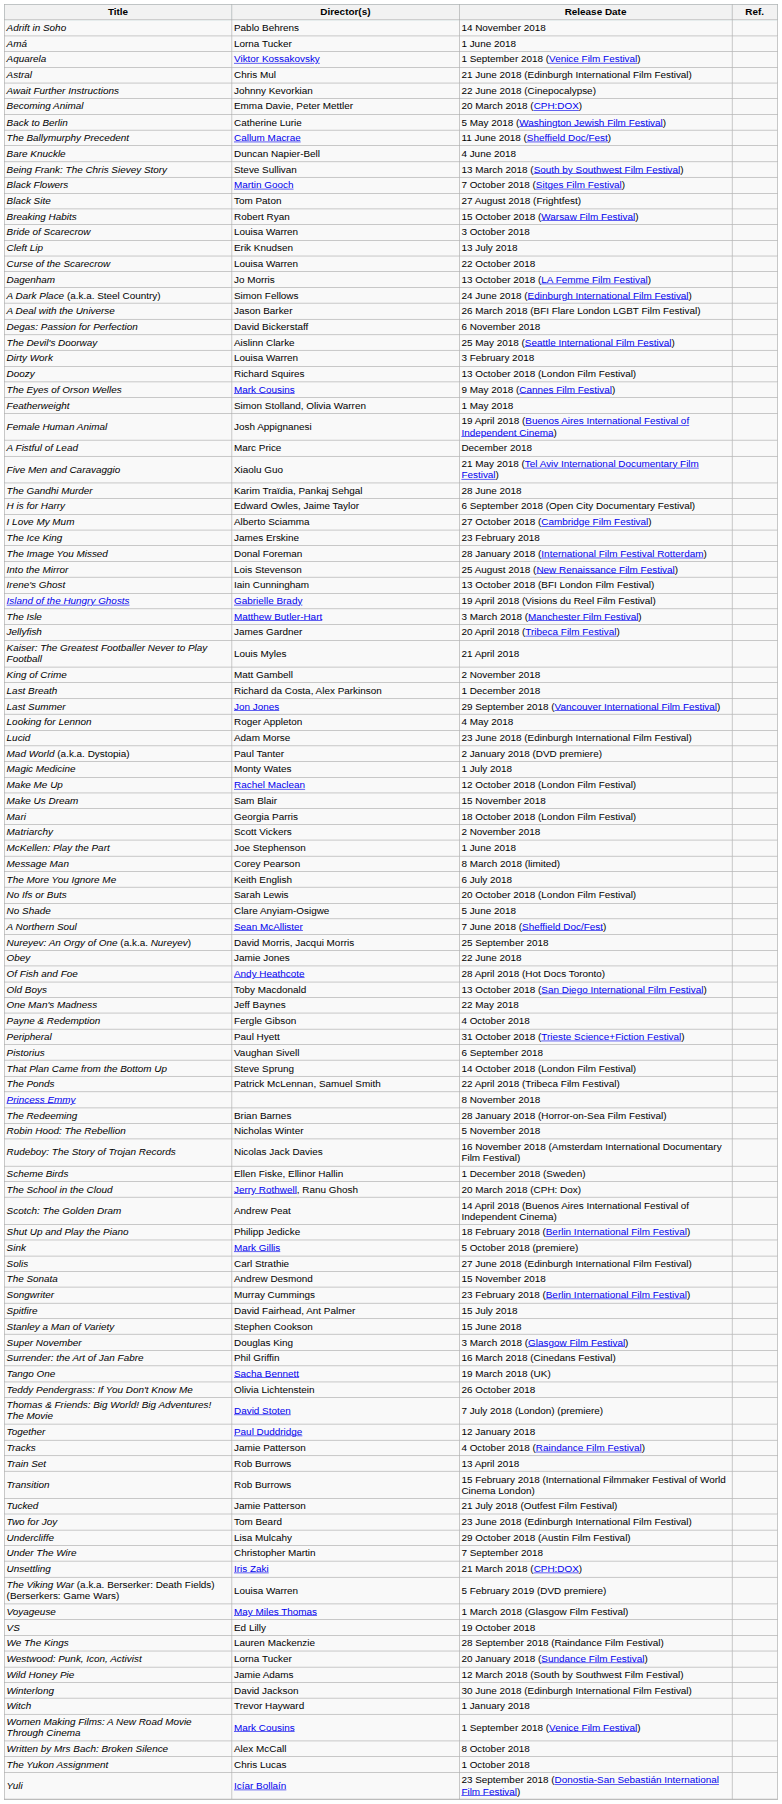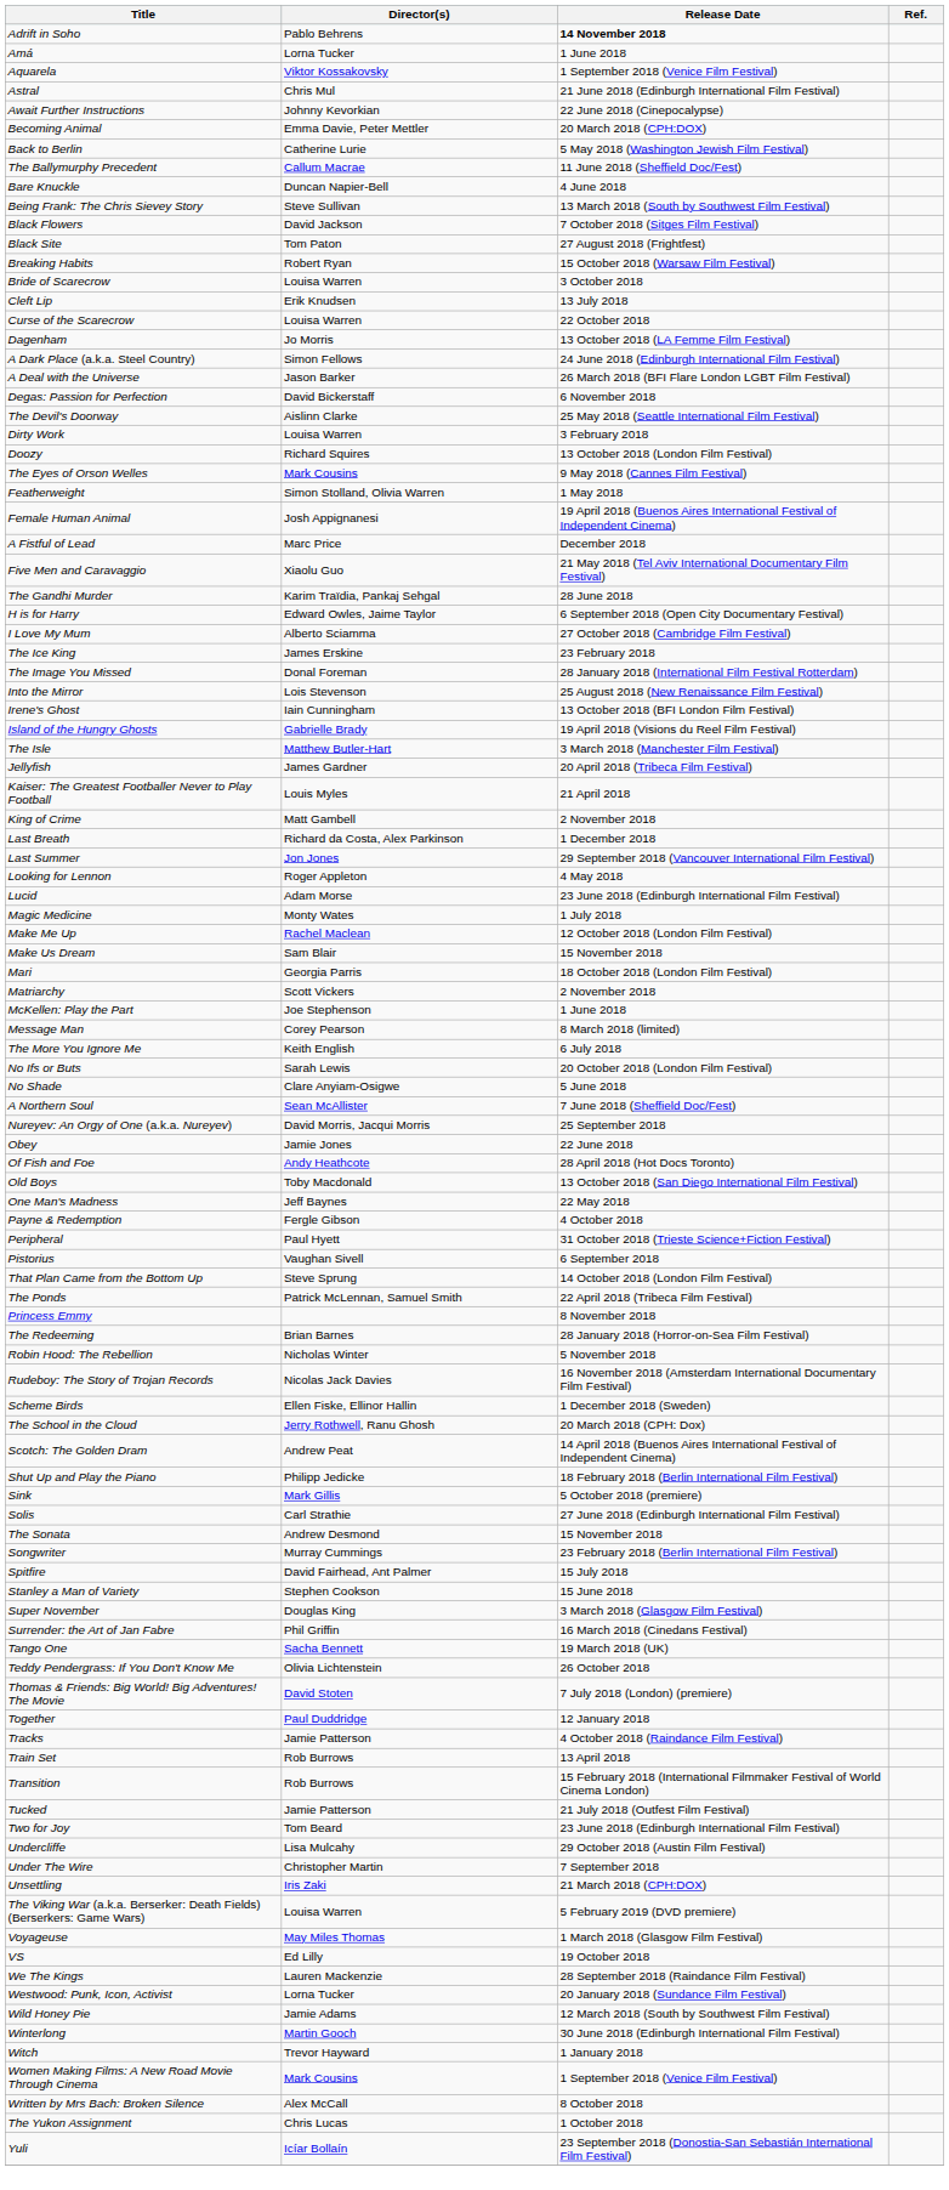 <table class="wikitable">
 <tr style="background:#b0e0e6; text-align:center;">
 <th style="width:25%;">Title</th>
 <th style="width:25%;">Director(s)</th>
 <th style="width:30%;">Release Date</th>
 <th style="width:5%;">Ref.</th>
 </tr>
 <tr>
 <td><em>Adrift in Soho</em></td>
 <td>Pablo Behrens</td>
-<td>14 November 2018</td>
+<td><strong>14 November 2018</strong></td>
 <td></td>
 </tr>
 <tr>
 <td><em>Amá</em></td>
 <td>Lorna Tucker</td>
 <td>1 June 2018</td>
 <td></td>
 </tr>
 <tr>
 <td><em>Aquarela</em></td>
 <td><a href='#'>Viktor Kossakovsky</a></td>
 <td>1 September 2018 (<a href='#'>Venice Film Festival</a>)</td>
 <td></td>
 </tr>
 <tr>
 <td><em>Astral</em></td>
 <td>Chris Mul</td>
 <td>21 June 2018 (Edinburgh International Film Festival)</td>
 <td></td>
 </tr>
 <tr>
 <td><em>Await Further Instructions</em></td>
 <td>Johnny Kevorkian</td>
 <td>22 June 2018	(Cinepocalypse)</td>
 <td></td>
 </tr>
 <tr>
 <td><em>Becoming Animal</em></td>
 <td>Emma Davie, Peter Mettler</td>
 <td>20 March 2018 (<a href='#'>CPH:DOX</a>)</td>
 <td></td>
 </tr>
 <tr>
 <td><em>Back to Berlin</em></td>
 <td>Catherine Lurie</td>
 <td>5 May 2018 (<a href='#'>Washington Jewish Film Festival</a>)</td>
 <td></td>
 </tr>
 <tr>
 <td><em>The Ballymurphy Precedent</em></td>
 <td><a href='#'>Callum Macrae</a></td>
 <td>11 June 2018	(<a href='#'>Sheffield Doc/Fest</a>)</td>
 <td></td>
 </tr>
 <tr>
 <td><em>Bare Knuckle</em></td>
 <td>Duncan Napier-Bell</td>
 <td>4 June 2018</td>
 <td></td>
 </tr>
 <tr>
 <td><em>Being Frank: The Chris Sievey Story</em></td>
 <td>Steve Sullivan</td>
 <td>13 March 2018 (<a href='#'>South by Southwest Film Festival</a>)</td>
 <td></td>
 </tr>
 <tr>
 <td><em>Black Flowers</em></td>
-<td><a href='#'>Martin Gooch</a></td>
+<td>David Jackson</td>
 <td>7 October 2018 (<a href='#'>Sitges Film Festival</a>)</td>
 <td></td>
 </tr>
 <tr>
 <td><em>Black Site</em></td>
 <td>Tom Paton</td>
 <td>27 August 2018 (Frightfest)</td>
 <td></td>
 </tr>
 <tr>
 <td><em>Breaking Habits</em></td>
 <td>Robert Ryan</td>
 <td>15 October 2018 (<a href='#'>Warsaw Film Festival</a>)</td>
 <td></td>
 </tr>
 <tr>
 <td><em>Bride of Scarecrow</em></td>
 <td>Louisa Warren</td>
 <td>3 October 2018</td>
 <td></td>
 </tr>
 <tr>
 <td><em>Cleft Lip</em></td>
 <td>Erik Knudsen</td>
 <td>13 July 2018</td>
 <td></td>
 </tr>
 <tr>
 <td><em>Curse of the Scarecrow</em></td>
 <td>Louisa Warren</td>
 <td>22 October 2018</td>
 <td></td>
 </tr>
 <tr>
 <td><em>Dagenham</em></td>
 <td>Jo Morris</td>
 <td>13 October 2018 (<a href='#'>LA Femme Film Festival</a>)</td>
 <td></td>
 </tr>
 <tr>
 <td><em>A Dark Place</em> (a.k.a. Steel Country)</td>
 <td>Simon Fellows</td>
 <td>24 June 2018	(<a href='#'>Edinburgh International Film Festival</a>)</td>
 <td></td>
 </tr>
 <tr>
 <td><em>A Deal with the Universe</em></td>
 <td>Jason Barker</td>
 <td>26 March 2018 (BFI Flare London LGBT Film Festival)</td>
 <td></td>
 </tr>
 <tr>
 <td><em>Degas: Passion for Perfection</em></td>
 <td>David Bickerstaff</td>
 <td>6 November 2018</td>
 <td></td>
 </tr>
 <tr>
 <td><em>The Devil's Doorway</em></td>
 <td>Aislinn Clarke</td>
 <td>25 May 2018 (<a href='#'>Seattle International Film Festival</a>)</td>
 <td></td>
 </tr>
 <tr>
 <td><em>Dirty Work</em></td>
 <td>Louisa Warren</td>
 <td>3 February 2018</td>
 <td></td>
 </tr>
 <tr>
 <td><em>Doozy</em></td>
 <td>Richard Squires</td>
 <td>13 October 2018 (London Film Festival)</td>
 <td></td>
 </tr>
 <tr>
 <td><em>The Eyes of Orson Welles</em></td>
 <td><a href='#'>Mark Cousins</a></td>
 <td>9 May 2018 (<a href='#'>Cannes Film Festival</a>)</td>
 <td></td>
 </tr>
 <tr>
 <td><em>Featherweight</em></td>
 <td>Simon Stolland, Olivia Warren</td>
 <td>1 May 2018</td>
 <td></td>
 </tr>
 <tr>
 <td><em>Female Human Animal</em></td>
 <td>Josh Appignanesi</td>
 <td>19 April 2018 (<a href='#'>Buenos Aires International Festival of Independent Cinema</a>)</td>
 <td></td>
 </tr>
 <tr>
 <td><em>A Fistful of Lead</em></td>
 <td>Marc Price</td>
 <td>December 2018</td>
 <td></td>
 </tr>
 <tr>
 <td><em>Five Men and Caravaggio</em></td>
 <td>Xiaolu Guo</td>
 <td>21 May 2018	(<a href='#'>Tel Aviv International Documentary Film Festival</a>)</td>
 <td></td>
 </tr>
 <tr>
 <td><em>The Gandhi Murder</em></td>
 <td>Karim Traïdia, Pankaj Sehgal</td>
 <td>28 June 2018</td>
 <td></td>
 </tr>
 <tr>
 <td><em>H is for Harry</em></td>
 <td>Edward Owles, Jaime Taylor</td>
 <td>6 September 2018 (Open City Documentary Festival)</td>
 <td></td>
 </tr>
 <tr>
 <td><em>I Love My Mum</em></td>
 <td>Alberto Sciamma</td>
 <td>27 October 2018 (<a href='#'>Cambridge Film Festival</a>)</td>
 <td></td>
 </tr>
 <tr>
 <td><em>The Ice King</em></td>
 <td>James Erskine</td>
 <td>23 February 2018</td>
 <td></td>
 </tr>
 <tr>
 <td><em>The Image You Missed</em></td>
 <td>Donal Foreman</td>
 <td>28 January 2018 (<a href='#'>International Film Festival Rotterdam</a>)</td>
 <td></td>
 </tr>
 <tr>
 <td><em>Into the Mirror</em></td>
 <td>Lois Stevenson</td>
 <td>25 August 2018 (<a href='#'>New Renaissance Film Festival</a>)</td>
 <td></td>
 </tr>
 <tr>
 <td><em>Irene's Ghost</em></td>
 <td>Iain Cunningham</td>
 <td>13 October 2018 (BFI London Film Festival)</td>
 <td></td>
 </tr>
 <tr>
 <td><em><a href='#'>Island of the Hungry Ghosts</a></em></td>
 <td><a href='#'>Gabrielle Brady</a></td>
 <td>19 April 2018 (Visions du Reel Film Festival)</td>
 <td></td>
 </tr>
 <tr>
 <td><em>The Isle</em></td>
 <td><a href='#'>Matthew Butler-Hart</a></td>
 <td>3 March 2018 (<a href='#'>Manchester Film Festival</a>)</td>
 <td></td>
 </tr>
 <tr>
 <td><em>Jellyfish</em></td>
 <td>James Gardner</td>
 <td>20 April 2018 (<a href='#'>Tribeca Film Festival</a>)</td>
 <td></td>
 </tr>
 <tr>
 <td><em>Kaiser: The Greatest Footballer Never to Play Football</em></td>
 <td>Louis Myles</td>
 <td>21 April 2018</td>
 <td></td>
 </tr>
 <tr>
 <td><em>King of Crime</em></td>
 <td>Matt Gambell</td>
 <td>2 November 2018</td>
 <td></td>
 </tr>
 <tr>
 <td><em>Last Breath</em></td>
 <td>Richard da Costa, Alex Parkinson</td>
 <td>1 December 2018</td>
 <td></td>
 </tr>
 <tr>
 <td><em>Last Summer</em></td>
 <td><a href='#'>Jon Jones</a></td>
 <td>29 September 2018 (<a href='#'>Vancouver International Film Festival</a>)</td>
 <td></td>
 </tr>
 <tr>
 <td><em>Looking for Lennon</em></td>
 <td>Roger Appleton</td>
 <td>4 May 2018</td>
 <td></td>
 </tr>
 <tr>
 <td><em>Lucid</em></td>
 <td>Adam Morse</td>
 <td>23 June 2018	(Edinburgh International Film Festival)</td>
-<td></td>
-</tr>
-<tr>
-<td><em>Mad World</em> (a.k.a. Dystopia)</td>
-<td>Paul Tanter</td>
-<td>2 January 2018 (DVD premiere)</td>
 <td></td>
 </tr>
 <tr>
 <td><em>Magic Medicine</em></td>
 <td>Monty Wates</td>
 <td>1 July 2018</td>
 <td></td>
 </tr>
 <tr>
 <td><em>Make Me Up</em></td>
 <td><a href='#'>Rachel Maclean</a></td>
 <td>12 October 2018 (London Film Festival)</td>
 <td></td>
 </tr>
 <tr>
 <td><em>Make Us Dream</em></td>
 <td>Sam Blair</td>
 <td>15 November 2018</td>
 <td></td>
 </tr>
 <tr>
 <td><em>Mari</em></td>
 <td>Georgia Parris</td>
 <td>18 October 2018 (London Film Festival)</td>
 <td></td>
 </tr>
 <tr>
 <td><em>Matriarchy</em></td>
 <td>Scott Vickers</td>
 <td>2 November 2018</td>
 <td></td>
 </tr>
 <tr>
 <td><em>McKellen: Play the Part</em></td>
 <td>Joe Stephenson</td>
 <td>1 June 2018</td>
 <td></td>
 </tr>
 <tr>
 <td><em>Message Man</em></td>
 <td>Corey Pearson</td>
 <td>8 March 2018	(limited)</td>
 <td></td>
 </tr>
 <tr>
 <td><em>The More You Ignore Me</em></td>
 <td>Keith English</td>
 <td>6 July 2018</td>
 <td></td>
 </tr>
 <tr>
 <td><em>No Ifs or Buts</em></td>
 <td>Sarah Lewis</td>
 <td>20 October 2018 (London Film Festival)</td>
 <td></td>
 </tr>
 <tr>
 <td><em>No Shade</em></td>
 <td>Clare Anyiam-Osigwe</td>
 <td>5 June 2018</td>
 <td></td>
 </tr>
 <tr>
 <td><em>A Northern Soul</em></td>
 <td><a href='#'>Sean McAllister</a></td>
 <td>7 June 2018	(<a href='#'>Sheffield Doc/Fest</a>)</td>
 <td></td>
 </tr>
 <tr>
 <td><em>Nureyev: An Orgy of One</em> (a.k.a. <em>Nureyev</em>)</td>
 <td>David Morris, Jacqui Morris</td>
 <td>25 September 2018</td>
 <td></td>
 </tr>
 <tr>
 <td><em>Obey</em></td>
 <td>Jamie Jones</td>
 <td>22 June 2018</td>
 <td></td>
 </tr>
 <tr>
 <td><em>Of Fish and Foe</em></td>
 <td><a href='#'>Andy Heathcote</a></td>
 <td>28 April 2018 (Hot Docs Toronto)</td>
 <td></td>
 </tr>
 <tr>
 <td><em>Old Boys</em></td>
 <td>Toby Macdonald</td>
 <td>13 October 2018 (<a href='#'>San Diego International Film Festival</a>)</td>
 <td></td>
 </tr>
 <tr>
 <td><em>One Man's Madness</em></td>
 <td>Jeff Baynes</td>
 <td>22 May 2018</td>
 <td></td>
 </tr>
 <tr>
 <td><em>Payne & Redemption</em></td>
 <td>Fergle Gibson</td>
 <td>4 October 2018</td>
 <td></td>
 </tr>
 <tr>
 <td><em>Peripheral</em></td>
 <td>Paul Hyett</td>
 <td>31 October 2018 (<a href='#'>Trieste Science+Fiction Festival</a>)</td>
 <td></td>
 </tr>
 <tr>
 <td><em>Pistorius</em></td>
 <td>Vaughan Sivell</td>
 <td>6 September 2018</td>
 <td></td>
 </tr>
 <tr>
 <td><em>That Plan Came from the Bottom Up</em></td>
 <td>Steve Sprung</td>
 <td>14 October 2018 (London Film Festival)</td>
 <td></td>
 </tr>
 <tr>
 <td><em>The Ponds</em></td>
 <td>Patrick McLennan, Samuel Smith</td>
 <td>22 April 2018 (Tribeca Film Festival)</td>
 <td></td>
 </tr>
 <tr>
 <td><em><a href='#'>Princess Emmy</a></em></td>
 <td></td>
 <td>8 November 2018</td>
 <td></td>
 </tr>
 <tr>
 <td><em>The Redeeming</em></td>
 <td>Brian Barnes</td>
 <td>28 January 2018 (Horror-on-Sea Film Festival)</td>
 <td></td>
 </tr>
 <tr>
 <td><em>Robin Hood: The Rebellion</em></td>
 <td>Nicholas Winter</td>
 <td>5 November 2018</td>
 <td></td>
 </tr>
 <tr>
 <td><em>Rudeboy: The Story of Trojan Records</em></td>
 <td>Nicolas Jack Davies</td>
 <td>16 November 2018 (Amsterdam International Documentary Film Festival)</td>
 <td></td>
 </tr>
 <tr>
 <td><em>Scheme Birds</em></td>
 <td>Ellen Fiske, Ellinor Hallin</td>
 <td>1 December 2018 (Sweden)</td>
 <td></td>
 </tr>
 <tr>
 <td><em>The School in the Cloud</em></td>
 <td><a href='#'>Jerry Rothwell</a>, Ranu Ghosh</td>
 <td>20 March 2018 (CPH: Dox)</td>
 <td></td>
 </tr>
 <tr>
 <td><em>Scotch: The Golden Dram</em></td>
 <td>Andrew Peat</td>
 <td>14 April 2018 (Buenos Aires International Festival of Independent Cinema)</td>
 <td></td>
 </tr>
 <tr>
 <td><em>Shut Up and Play the Piano</em></td>
 <td>Philipp Jedicke</td>
 <td>18 February 2018 (<a href='#'>Berlin International Film Festival</a>)</td>
 <td></td>
 </tr>
 <tr>
 <td><em>Sink</em></td>
 <td><a href='#'>Mark Gillis</a></td>
 <td>5 October 2018 (premiere)</td>
 <td></td>
 </tr>
 <tr>
 <td><em>Solis</em></td>
 <td>Carl Strathie</td>
 <td>27 June 2018	(Edinburgh International Film Festival)</td>
 <td></td>
 </tr>
 <tr>
 <td><em>The Sonata</em></td>
 <td>Andrew Desmond</td>
 <td>15 November 2018</td>
 <td></td>
 </tr>
 <tr>
 <td><em>Songwriter</em></td>
 <td>Murray Cummings</td>
 <td>23 February 2018 (<a href='#'>Berlin International Film Festival</a>)</td>
 <td></td>
 </tr>
 <tr>
 <td><em>Spitfire</em></td>
 <td>David Fairhead, Ant Palmer</td>
 <td>15 July 2018</td>
 <td></td>
 </tr>
 <tr>
 <td><em>Stanley a Man of Variety</em></td>
 <td>Stephen Cookson</td>
 <td>15 June 2018</td>
 <td></td>
 </tr>
 <tr>
 <td><em>Super November</em></td>
 <td>Douglas King</td>
 <td>3 March 2018 (<a href='#'>Glasgow Film Festival</a>)</td>
 <td></td>
 </tr>
 <tr>
 <td><em>Surrender: the Art of Jan Fabre</em></td>
 <td>Phil Griffin</td>
 <td>16 March 2018 (Cinedans Festival)</td>
 <td></td>
 </tr>
 <tr>
 <td><em>Tango One</em></td>
 <td><a href='#'>Sacha Bennett</a></td>
 <td>19 March 2018 (UK)</td>
 <td></td>
 </tr>
 <tr>
 <td><em>Teddy Pendergrass: If You Don't Know Me</em></td>
 <td>Olivia Lichtenstein</td>
 <td>26 October 2018</td>
 <td></td>
 </tr>
 <tr>
 <td><em>Thomas & Friends: Big World! Big Adventures! The Movie</em></td>
 <td><a href='#'>David Stoten</a></td>
 <td>7 July 2018 (London) (premiere)</td>
 <td></td>
 </tr>
 <tr>
 <td><em>Together</em></td>
 <td><a href='#'>Paul Duddridge</a></td>
 <td>12 January 2018</td>
 <td></td>
 </tr>
 <tr>
 <td><em>Tracks</em></td>
 <td>Jamie Patterson</td>
 <td>4 October 2018 (<a href='#'>Raindance Film Festival</a>)</td>
 <td></td>
 </tr>
 <tr>
 <td><em>Train Set</em></td>
 <td>Rob Burrows</td>
 <td>13 April 2018</td>
 <td></td>
 </tr>
 <tr>
 <td><em>Transition</em></td>
 <td>Rob Burrows</td>
 <td>15 February 2018 (International Filmmaker Festival of World Cinema London)</td>
 <td></td>
 </tr>
 <tr>
 <td><em>Tucked</em></td>
 <td>Jamie Patterson</td>
 <td>21 July 2018	(Outfest Film Festival)</td>
 <td></td>
 </tr>
 <tr>
 <td><em>Two for Joy</em></td>
 <td>Tom Beard</td>
 <td>23 June 2018	(Edinburgh International Film Festival)</td>
 <td></td>
 </tr>
 <tr>
 <td><em>Undercliffe</em></td>
 <td>Lisa Mulcahy</td>
 <td>29 October 2018 (Austin Film Festival)</td>
 <td></td>
 </tr>
 <tr>
 <td><em>Under The Wire</em></td>
 <td>Christopher Martin</td>
 <td>7 September 2018</td>
 <td></td>
 </tr>
 <tr>
 <td><em>Unsettling</em></td>
 <td><a href='#'>Iris Zaki</a></td>
 <td>21 March 2018 (<a href='#'>CPH:DOX</a>)</td>
 <td></td>
 </tr>
 <tr>
 <td><em>The Viking War</em> (a.k.a. Berserker: Death Fields) (Berserkers: Game Wars)</td>
 <td>Louisa Warren</td>
 <td>5 February 2019 (DVD premiere)</td>
 <td></td>
 </tr>
 <tr>
 <td><em>Voyageuse</em></td>
 <td><a href='#'>May Miles Thomas</a></td>
 <td>1 March 2018 (Glasgow Film Festival)</td>
 <td></td>
 </tr>
 <tr>
 <td><em>VS</em></td>
 <td>Ed Lilly</td>
 <td>19 October 2018</td>
 <td></td>
 </tr>
 <tr>
 <td><em>We The Kings</em></td>
 <td>Lauren Mackenzie</td>
 <td>28 September 2018 (Raindance Film Festival)</td>
 <td></td>
 </tr>
 <tr>
 <td><em>Westwood: Punk, Icon, Activist</em></td>
 <td>Lorna Tucker</td>
 <td>20 January 2018 (<a href='#'>Sundance Film Festival</a>)</td>
 <td></td>
 </tr>
 <tr>
 <td><em>Wild Honey Pie</em></td>
 <td>Jamie Adams</td>
 <td>12 March 2018 (South by Southwest Film Festival)</td>
 <td></td>
 </tr>
 <tr>
 <td><em>Winterlong</em></td>
-<td>David Jackson</td>
+<td><a href='#'>Martin Gooch</a></td>
 <td>30 June 2018	(Edinburgh International Film Festival)</td>
 <td></td>
 </tr>
 <tr>
 <td><em>Witch</em></td>
 <td>Trevor Hayward</td>
 <td>1 January 2018</td>
 <td></td>
 </tr>
 <tr>
 <td><em>Women Making Films: A New Road Movie Through Cinema</em></td>
 <td><a href='#'>Mark Cousins</a></td>
 <td>1 September 2018  (<a href='#'>Venice Film Festival</a>)</td>
 <td></td>
 </tr>
 <tr>
 <td><em>Written by Mrs Bach: Broken Silence</em></td>
 <td>Alex McCall</td>
 <td>8 October 2018</td>
 <td></td>
 </tr>
 <tr>
 <td><em>The Yukon Assignment</em></td>
 <td>Chris Lucas</td>
 <td>1 October 2018</td>
 <td></td>
 </tr>
 <tr>
 <td><em>Yuli</em></td>
 <td><a href='#'>Icíar Bollaín</a></td>
 <td>23 September 2018 (<a href='#'>Donostia-San Sebastián International Film Festival</a>)</td>
 <td></td>
 </tr>
 <tr>
 </tr>
 </table>
